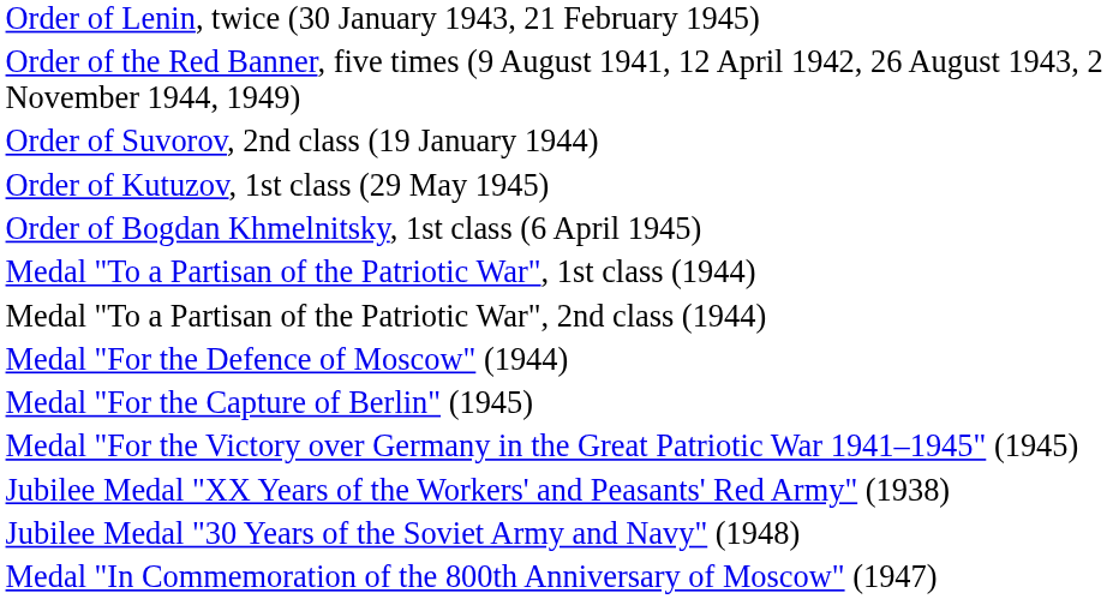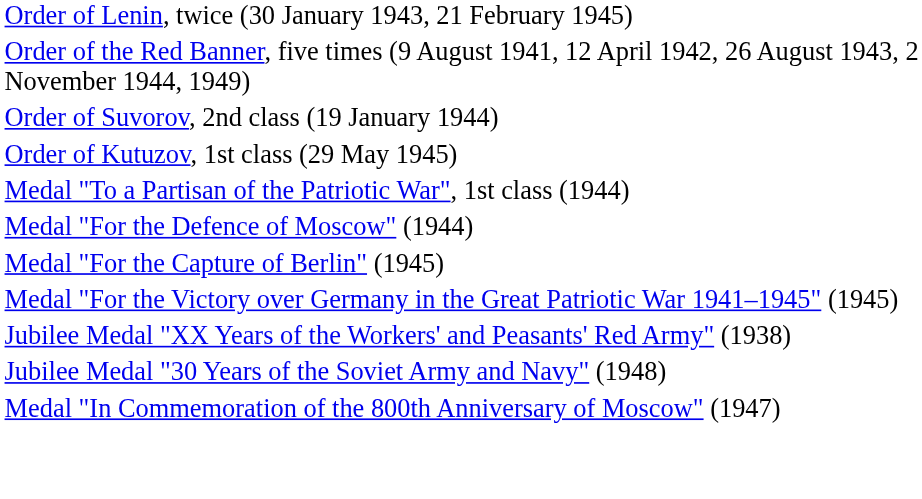 <table>
 <tr>
 <td></td>
 <td><a href='#'>Order of Lenin</a>, twice (30 January 1943, 21 February 1945)</td>
 </tr>
 <tr>
 <td></td>
 <td><a href='#'>Order of the Red Banner</a>, five times (9 August 1941, 12 April 1942, 26 August 1943, 2 November 1944, 1949)</td>
 </tr>
 <tr>
 <td></td>
 <td><a href='#'>Order of Suvorov</a>, 2nd class (19 January 1944)</td>
 </tr>
 <tr>
 <td></td>
 <td><a href='#'>Order of Kutuzov</a>, 1st class (29 May 1945)</td>
 </tr>
 <tr>
 <td></td>
-<td><a href='#'>Order of Bogdan Khmelnitsky</a>, 1st class (6 April 1945)</td>
-</tr>
-<tr>
-<td></td>
 <td><a href='#'>Medal "To a Partisan of the Patriotic War"</a>, 1st class (1944)</td>
-</tr>
-<tr>
-<td></td>
-<td>Medal "To a Partisan of the Patriotic War", 2nd class (1944)</td>
 </tr>
 <tr>
 <td></td>
 <td><a href='#'>Medal "For the Defence of Moscow"</a> (1944)</td>
 </tr>
 <tr>
 <td></td>
 <td><a href='#'>Medal "For the Capture of Berlin"</a> (1945)</td>
 </tr>
 <tr>
 <td></td>
 <td><a href='#'>Medal "For the Victory over Germany in the Great Patriotic War 1941–1945"</a> (1945)</td>
 </tr>
 <tr>
 <td></td>
 <td><a href='#'>Jubilee Medal "XX Years of the Workers' and Peasants' Red Army"</a> (1938)</td>
 </tr>
 <tr>
 <td></td>
 <td><a href='#'>Jubilee Medal "30 Years of the Soviet Army and Navy"</a> (1948)</td>
 </tr>
 <tr>
 <td></td>
 <td><a href='#'>Medal "In Commemoration of the 800th Anniversary of Moscow"</a> (1947)</td>
 </tr>
 <tr>
 </tr>
 </table>
